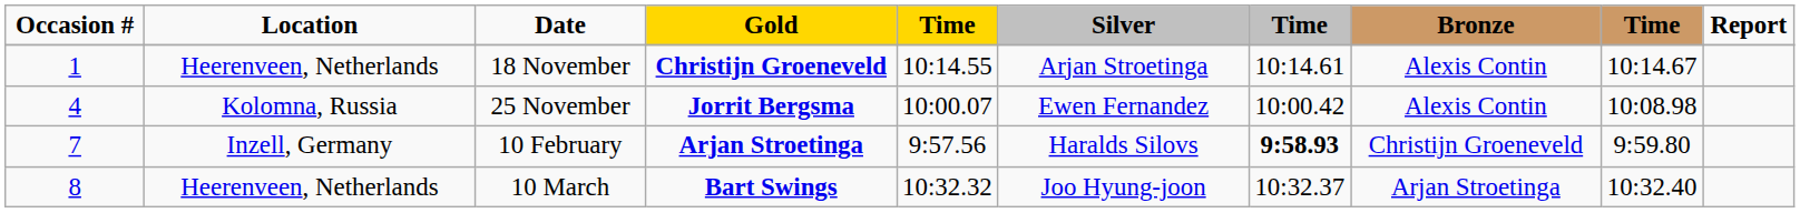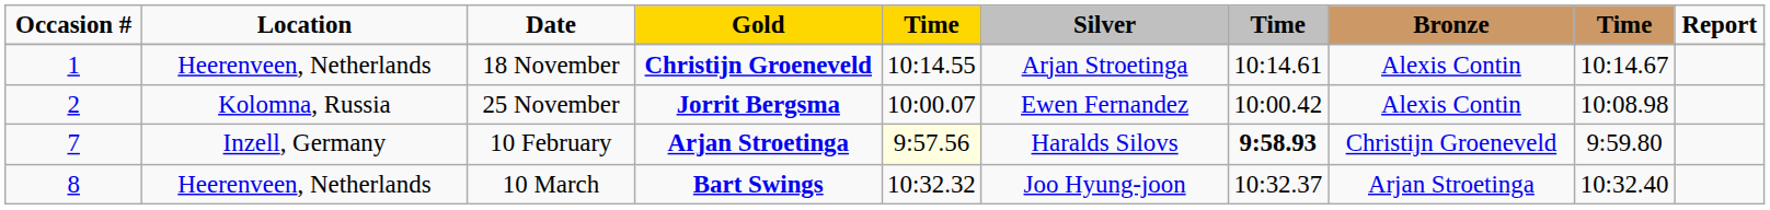 <table class="wikitable">
 <tr>
 <td width="80" align="center"><strong>Occasion #</strong></td>
 <td width="200" align="center"><strong>Location</strong></td>
 <td width="100" align="center"><strong>Date</strong></td>
 <td width="150" bgcolor="gold" align="center"><strong>Gold</strong></td>
 <td width="50" bgcolor="gold" align="center"><strong>Time</strong></td>
 <td width="150" bgcolor="silver" align="center"><strong>Silver</strong></td>
 <td width="50" bgcolor="silver" align="center"><strong>Time</strong></td>
 <td width="150" bgcolor="#CC9966" align="center"><strong>Bronze</strong></td>
 <td width="50" bgcolor="#CC9966" align="center"><strong>Time</strong></td>
 <td width="50" align="center"><strong>Report</strong></td>
 </tr>
 <tr bgcolor="#cccccc">
 </tr>
 <tr>
 <td align="center"><a href='#'>1</a></td>
 <td align="center"><a href='#'>Heerenveen</a>, Netherlands</td>
 <td align="center">18 November</td>
 <td align="center"><strong><a href='#'>Christijn Groeneveld</a></strong><br><small></small></td>
 <td align="center">10:14.55</td>
 <td align="center"><a href='#'>Arjan Stroetinga</a><br><small></small></td>
 <td align="center">10:14.61</td>
 <td align="center"><a href='#'>Alexis Contin</a><br><small></small></td>
 <td align="center">10:14.67</td>
 <td align="center"></td>
 </tr>
 <tr>
-<td align="center"><a href='#'>4</a></td>
+<td align="center"><a href='#'>2</a></td>
 <td align="center"><a href='#'>Kolomna</a>, Russia</td>
 <td align="center">25 November</td>
 <td align="center"><strong><a href='#'>Jorrit Bergsma</a></strong><br><small></small></td>
 <td align="center">10:00.07</td>
 <td align="center"><a href='#'>Ewen Fernandez</a><br><small></small></td>
 <td align="center">10:00.42</td>
 <td align="center"><a href='#'>Alexis Contin</a><br><small></small></td>
 <td align="center">10:08.98</td>
 <td align="center"></td>
 </tr>
 <tr>
 <td align="center"><a href='#'>7</a></td>
 <td align="center"><a href='#'>Inzell</a>, Germany</td>
 <td align="center">10 February</td>
 <td align="center"><strong><a href='#'>Arjan Stroetinga</a></strong><br><small></small></td>
-<td align="center">9:57.56</td>
+<td align="center" style="background: lightyellow;">9:57.56</td>
 <td align="center"><a href='#'>Haralds Silovs</a><br><small></small></td>
 <td align="center"><strong>9:58.93</strong></td>
 <td align="center"><a href='#'>Christijn Groeneveld</a><br><small></small></td>
 <td align="center">9:59.80</td>
 <td align="center"></td>
 </tr>
 <tr>
 <td align="center"><a href='#'>8</a></td>
 <td align="center"><a href='#'>Heerenveen</a>, Netherlands</td>
 <td align="center">10 March</td>
 <td align="center"><strong><a href='#'>Bart Swings</a></strong><br><small></small></td>
 <td align="center">10:32.32</td>
 <td align="center"><a href='#'>Joo Hyung-joon</a><br><small></small></td>
 <td align="center">10:32.37</td>
 <td align="center"><a href='#'>Arjan Stroetinga</a><br><small></small></td>
 <td align="center">10:32.40</td>
 <td align="center"></td>
 </tr>
 </table>
